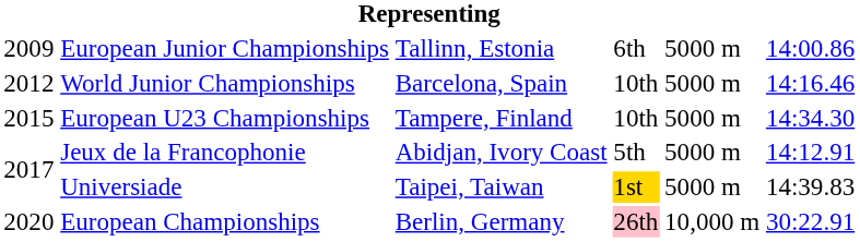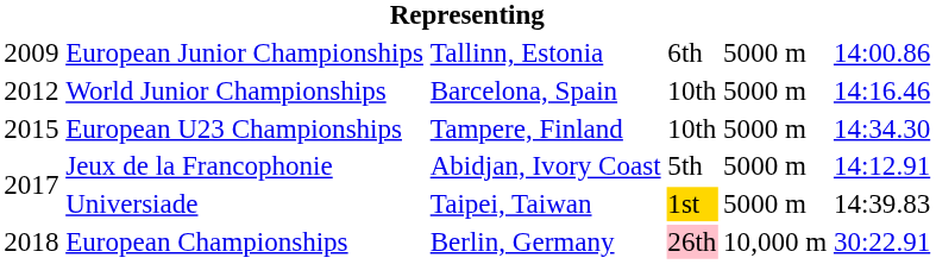 <table>
 <tr>
 <th colspan="6">Representing </th>
 </tr>
 <tr>
 <td>2009</td>
 <td><a href='#'>European Junior Championships</a></td>
 <td><a href='#'>Tallinn, Estonia</a></td>
 <td>6th</td>
 <td>5000 m</td>
 <td><a href='#'>14:00.86</a></td>
 </tr>
 <tr>
 <td>2012</td>
 <td><a href='#'>World Junior Championships</a></td>
 <td><a href='#'>Barcelona, Spain</a></td>
 <td>10th</td>
 <td>5000 m</td>
 <td><a href='#'>14:16.46</a></td>
 </tr>
 <tr>
 <td>2015</td>
 <td><a href='#'>European U23 Championships</a></td>
 <td><a href='#'>Tampere, Finland</a></td>
 <td>10th</td>
 <td>5000 m</td>
 <td><a href='#'>14:34.30</a></td>
 </tr>
 <tr>
 <td rowspan=2>2017</td>
 <td><a href='#'>Jeux de la Francophonie</a></td>
 <td><a href='#'>Abidjan, Ivory Coast</a></td>
 <td>5th</td>
 <td>5000 m</td>
 <td><a href='#'>14:12.91</a></td>
 </tr>
 <tr>
 <td><a href='#'>Universiade</a></td>
 <td><a href='#'>Taipei, Taiwan</a></td>
 <td bgcolor=gold>1st</td>
 <td>5000 m</td>
 <td>14:39.83</td>
 </tr>
 <tr>
-<td>2020</td>
+<td>2018</td>
 <td><a href='#'>European Championships</a></td>
 <td><a href='#'>Berlin, Germany</a></td>
 <td style="background: pink;">26th</td>
 <td>10,000 m</td>
 <td><a href='#'>30:22.91</a></td>
 </tr>
 </table>
